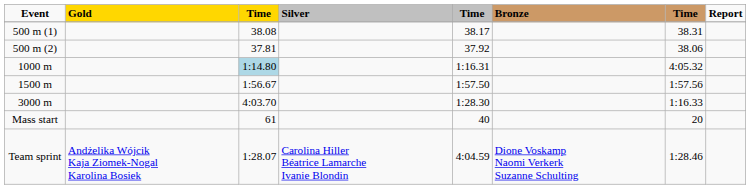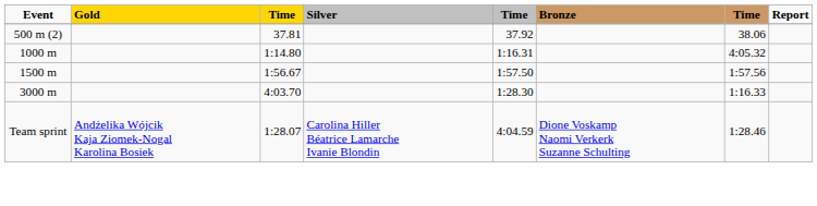 <table class="wikitable">
 <tr>
 <td width="80" align="center"><strong>Event</strong></td>
 <td width="240" bgcolor="gold"><strong>Gold</strong></td>
 <td width="50" bgcolor="gold" align="center"><strong>Time</strong></td>
 <td width="240" bgcolor="silver"><strong>Silver</strong></td>
 <td width="50" bgcolor="silver" align="center"><strong>Time</strong></td>
 <td width="240" bgcolor="#CC9966"><strong>Bronze</strong></td>
 <td width="50" bgcolor="#CC9966" align="center"><strong>Time</strong></td>
 <td width="50" align="center"><strong>Report</strong></td>
 </tr>
 <tr bgcolor="#cccccc">
 </tr>
 <tr>
-<td align="center">500 m (1)</td>
-<td></td>
-<td align="right">38.08</td>
-<td></td>
-<td align="right">38.17</td>
-<td></td>
-<td align="right">38.31</td>
-<td align="center"></td>
-</tr>
-<tr>
 <td align="center">500 m (2)</td>
 <td></td>
 <td align="right">37.81</td>
 <td></td>
 <td align="right">37.92</td>
 <td></td>
 <td align="right">38.06</td>
 <td align="center"></td>
 </tr>
 <tr>
 <td align="center">1000 m</td>
 <td></td>
-<td align="right" style="background: lightblue;">1:14.80</td>
+<td align="right">1:14.80</td>
 <td></td>
 <td align="right">1:16.31</td>
 <td></td>
 <td align="right">4:05.32</td>
 <td align="center"></td>
 </tr>
 <tr>
 <td align="center">1500 m</td>
 <td></td>
 <td align="right">1:56.67</td>
 <td></td>
 <td align="right">1:57.50</td>
 <td></td>
 <td align="right">1:57.56</td>
 <td align="center"></td>
 </tr>
 <tr>
 <td align="center">3000 m</td>
 <td></td>
 <td align="right">4:03.70</td>
 <td></td>
 <td align="right">1:28.30</td>
 <td></td>
 <td align="right">1:16.33</td>
 <td align="center"></td>
 </tr>
 <tr>
-<td align="center">Mass start</td>
-<td></td>
-<td align="right">61</td>
-<td></td>
-<td align="right">40</td>
-<td></td>
-<td align="right">20</td>
-<td align="center"></td>
-</tr>
-<tr>
 <td align="center">Team sprint</td>
 <td><br><a href='#'>Andżelika Wójcik</a><br><a href='#'>Kaja Ziomek-Nogal</a><br><a href='#'>Karolina Bosiek</a></td>
 <td align="right">1:28.07</td>
 <td><br><a href='#'>Carolina Hiller</a><br><a href='#'>Béatrice Lamarche</a><br><a href='#'>Ivanie Blondin</a></td>
 <td align="right">4:04.59</td>
 <td><br><a href='#'>Dione Voskamp</a><br><a href='#'>Naomi Verkerk</a><br><a href='#'>Suzanne Schulting</a></td>
 <td align="right">1:28.46</td>
 <td align="center"></td>
 </tr>
 </table>
